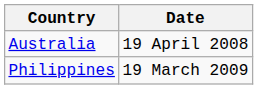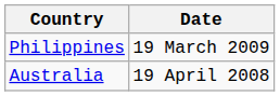 <table class="wikitable">
 <tr>
 <th>Country</th>
 <th>Date</th>
 </tr>
 <tr>
+<td><a href='#'>Philippines</a></td>
+<td>19 March 2009</td>
+</tr>
+<tr>
 <td><a href='#'>Australia</a></td>
 <td>19 April 2008</td>
 </tr>
-<tr>
-<td><a href='#'>Philippines</a></td>
-<td>19 March 2009</td>
-</tr>
 </table>
